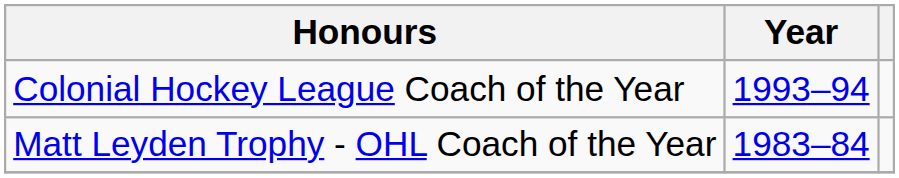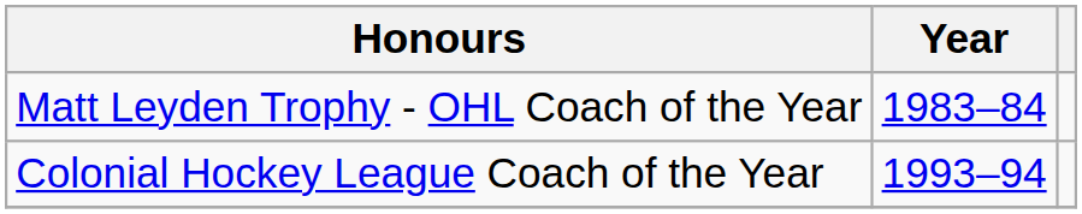 <table class="wikitable">
 <tr>
 <th>Honours</th>
 <th>Year</th>
 <th></th>
 </tr>
 <tr>
+<td><a href='#'>Matt Leyden Trophy</a> - <a href='#'>OHL</a> Coach of the Year</td>
+<td><a href='#'>1983–84</a></td>
+<td></td>
+</tr>
+<tr>
 <td><a href='#'>Colonial Hockey League</a> Coach of the Year</td>
 <td><a href='#'>1993–94</a></td>
 <td></td>
 </tr>
 <tr>
-<td><a href='#'>Matt Leyden Trophy</a> - <a href='#'>OHL</a> Coach of the Year</td>
-<td><a href='#'>1983–84</a></td>
-<td></td>
-</tr>
-<tr>
 </tr>
 </table>
